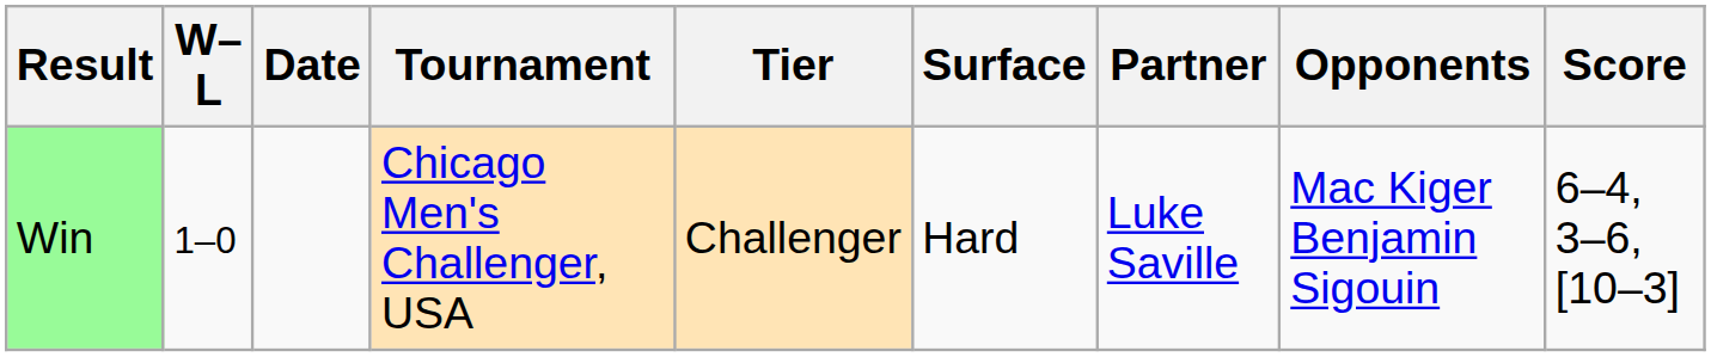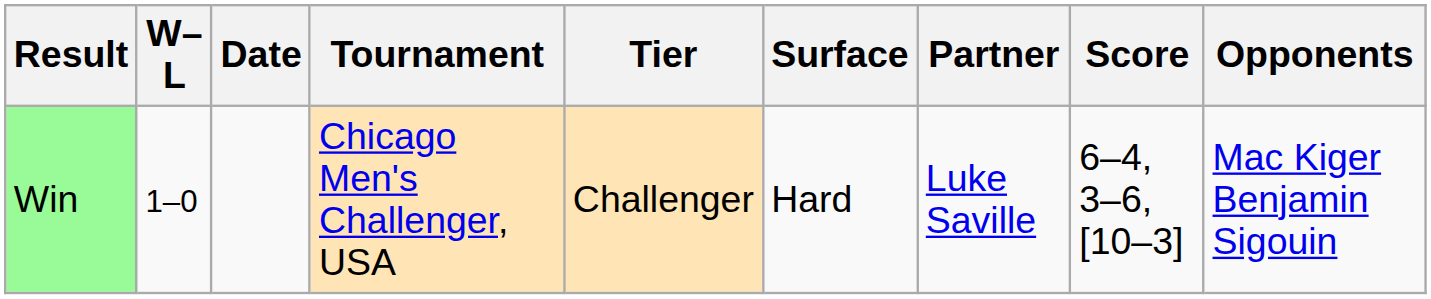 <table class="wikitable">
 <tr>
 <th>Result</th>
 <th class="unsortable">W–L</th>
 <th>Date</th>
 <th>Tournament</th>
 <th>Tier</th>
 <th>Surface</th>
 <th>Partner</th>
+<th class="unsortable">Score</th>
 <th>Opponents</th>
-<th class="unsortable">Score</th>
 </tr>
 <tr>
 <td bgcolor=98fb98>Win</td>
 <td><small>1–0</small></td>
 <td><a href='#'></a></td>
 <td style="background:moccasin;"><a href='#'>Chicago Men's Challenger</a>, USA</td>
 <td style="background:moccasin;">Challenger</td>
 <td>Hard</td>
 <td> <a href='#'>Luke Saville</a></td>
+<td>6–4, 3–6, [10–3]</td>
 <td> <a href='#'>Mac Kiger</a> <br>  <a href='#'>Benjamin Sigouin</a></td>
-<td>6–4, 3–6, [10–3]</td>
 </tr>
 </table>
